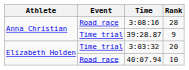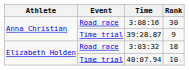 <table class=wikitable style="font-size:90%;">
 <tr>
 <th>Athlete</th>
 <th>Event</th>
 <th>Time</th>
 <th>Rank</th>
 </tr>
 <tr align=center>
 <td align=left rowspan=2><a href='#'>Anna Christian</a></td>
 <td align=left><a href='#'>Road race</a></td>
 <td>3:08:16</td>
-<td>28</td>
+<td>30</td>
 </tr>
 <tr align=center>
 <td align=left><a href='#'>Time trial</a></td>
 <td>39:28.87</td>
 <td>9</td>
 </tr>
 <tr align=center>
 <td align=left rowspan=2><a href='#'>Elizabeth Holden</a></td>
-<td align=left><a href='#'>Time trial</a></td>
+<td align=left><a href='#'>Road race</a></td>
 <td>3:03:32</td>
-<td>20</td>
+<td>18</td>
 </tr>
 <tr align=center>
-<td align=left><a href='#'>Road race</a></td>
+<td align=left><a href='#'>Time trial</a></td>
 <td>40:07.94</td>
 <td>10</td>
 </tr>
 </table>
